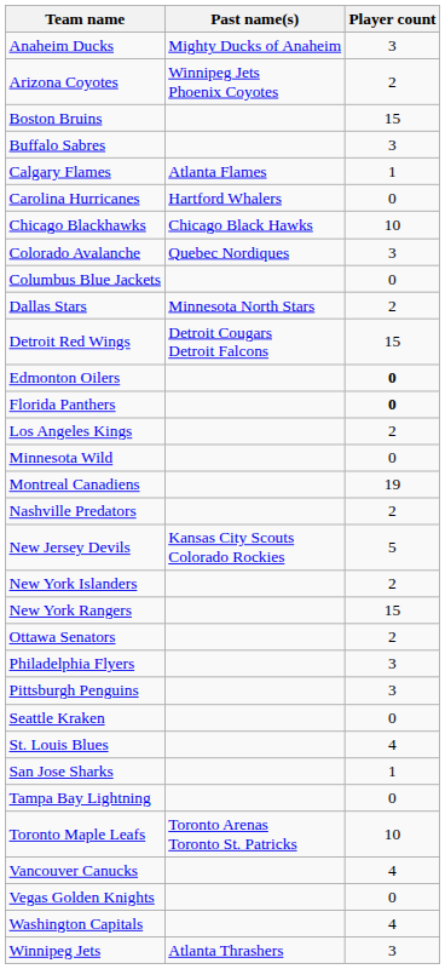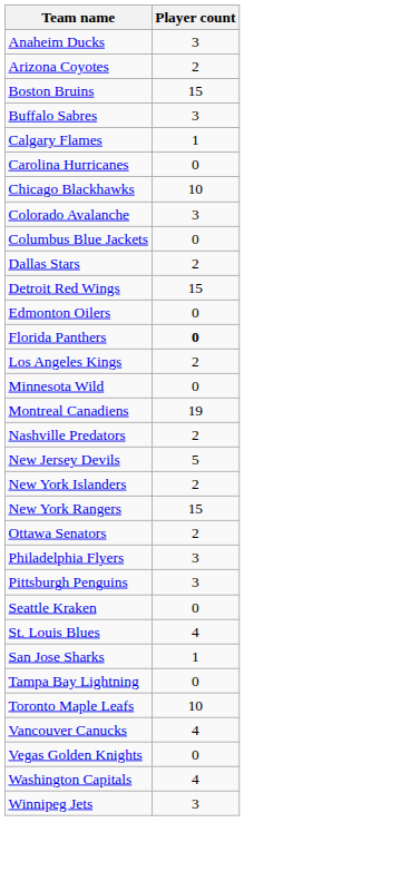 <table class="wikitable sortable" style="font-size: 95%;">
 <tr>
 <th>Team name</th>
-<th class=unsortable>Past name(s)</th>
 <th>Player count</th>
 </tr>
 <tr>
 <td><a href='#'>Anaheim Ducks</a></td>
-<td><a href='#'>Mighty Ducks of Anaheim</a></td>
 <td align=center>3</td>
 </tr>
 <tr>
 <td><a href='#'>Arizona Coyotes</a></td>
-<td><a href='#'>Winnipeg Jets</a><br><a href='#'>Phoenix Coyotes</a></td>
 <td align=center>2</td>
 </tr>
 <tr>
 <td><a href='#'>Boston Bruins</a></td>
-<td></td>
 <td align=center>15</td>
 </tr>
 <tr>
 <td><a href='#'>Buffalo Sabres</a></td>
-<td></td>
 <td align=center>3</td>
 </tr>
 <tr>
 <td><a href='#'>Calgary Flames</a></td>
-<td><a href='#'>Atlanta Flames</a></td>
 <td align=center>1</td>
 </tr>
 <tr>
 <td><a href='#'>Carolina Hurricanes</a></td>
-<td><a href='#'>Hartford Whalers</a></td>
 <td align=center>0</td>
 </tr>
 <tr>
 <td><a href='#'>Chicago Blackhawks</a></td>
-<td><a href='#'>Chicago Black Hawks</a></td>
 <td align=center>10</td>
 </tr>
 <tr>
 <td><a href='#'>Colorado Avalanche</a></td>
-<td><a href='#'>Quebec Nordiques</a></td>
 <td align=center>3</td>
 </tr>
 <tr>
 <td><a href='#'>Columbus Blue Jackets</a></td>
-<td></td>
 <td align=center>0</td>
 </tr>
 <tr>
 <td><a href='#'>Dallas Stars</a></td>
-<td><a href='#'>Minnesota North Stars</a></td>
 <td align=center>2</td>
 </tr>
 <tr>
 <td><a href='#'>Detroit Red Wings</a></td>
-<td><a href='#'>Detroit Cougars</a><br><a href='#'>Detroit Falcons</a></td>
 <td align=center>15</td>
 </tr>
 <tr>
 <td><a href='#'>Edmonton Oilers</a></td>
-<td></td>
-<td align=center><strong>0</strong></td>
+<td align=center>0</td>
 </tr>
 <tr>
 <td><a href='#'>Florida Panthers</a></td>
-<td></td>
 <td align=center><strong>0</strong></td>
 </tr>
 <tr>
 <td><a href='#'>Los Angeles Kings</a></td>
-<td></td>
 <td align=center>2</td>
 </tr>
 <tr>
 <td><a href='#'>Minnesota Wild</a></td>
-<td></td>
 <td align=center>0</td>
 </tr>
 <tr>
 <td><a href='#'>Montreal Canadiens</a></td>
-<td></td>
 <td align=center>19</td>
 </tr>
 <tr>
 <td><a href='#'>Nashville Predators</a></td>
-<td></td>
 <td align=center>2</td>
 </tr>
 <tr>
 <td><a href='#'>New Jersey Devils</a></td>
-<td><a href='#'>Kansas City Scouts</a><br><a href='#'>Colorado Rockies</a></td>
 <td align=center>5</td>
 </tr>
 <tr>
 <td><a href='#'>New York Islanders</a></td>
-<td></td>
 <td align=center>2</td>
 </tr>
 <tr>
 <td><a href='#'>New York Rangers</a></td>
-<td></td>
 <td align=center>15</td>
 </tr>
 <tr>
 <td><a href='#'>Ottawa Senators</a></td>
-<td></td>
 <td align=center>2</td>
 </tr>
 <tr>
 <td><a href='#'>Philadelphia Flyers</a></td>
-<td></td>
 <td align=center>3</td>
 </tr>
 <tr>
 <td><a href='#'>Pittsburgh Penguins</a></td>
-<td></td>
 <td align=center>3</td>
 </tr>
 <tr>
 <td><a href='#'>Seattle Kraken</a></td>
-<td></td>
 <td align=center>0</td>
 </tr>
 <tr>
 <td><a href='#'>St. Louis Blues</a></td>
-<td></td>
 <td align=center>4</td>
 </tr>
 <tr>
 <td><a href='#'>San Jose Sharks</a></td>
-<td></td>
 <td align=center>1</td>
 </tr>
 <tr>
 <td><a href='#'>Tampa Bay Lightning</a></td>
-<td></td>
 <td align=center>0</td>
 </tr>
 <tr>
 <td><a href='#'>Toronto Maple Leafs</a></td>
-<td><a href='#'>Toronto Arenas</a><br><a href='#'>Toronto St. Patricks</a></td>
 <td align=center>10</td>
 </tr>
 <tr>
 <td><a href='#'>Vancouver Canucks</a></td>
-<td></td>
 <td align=center>4</td>
 </tr>
 <tr>
 <td><a href='#'>Vegas Golden Knights</a></td>
-<td></td>
 <td align=center>0</td>
 </tr>
 <tr>
 <td><a href='#'>Washington Capitals</a></td>
-<td></td>
 <td align=center>4</td>
 </tr>
 <tr>
 <td><a href='#'>Winnipeg Jets</a></td>
-<td><a href='#'>Atlanta Thrashers</a></td>
 <td align=center>3</td>
 </tr>
 </table>
